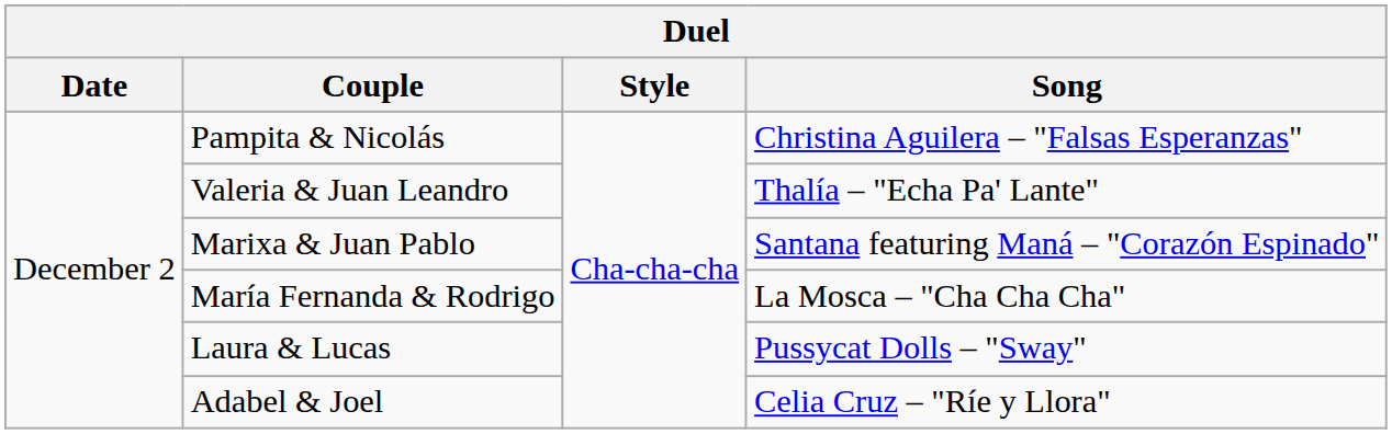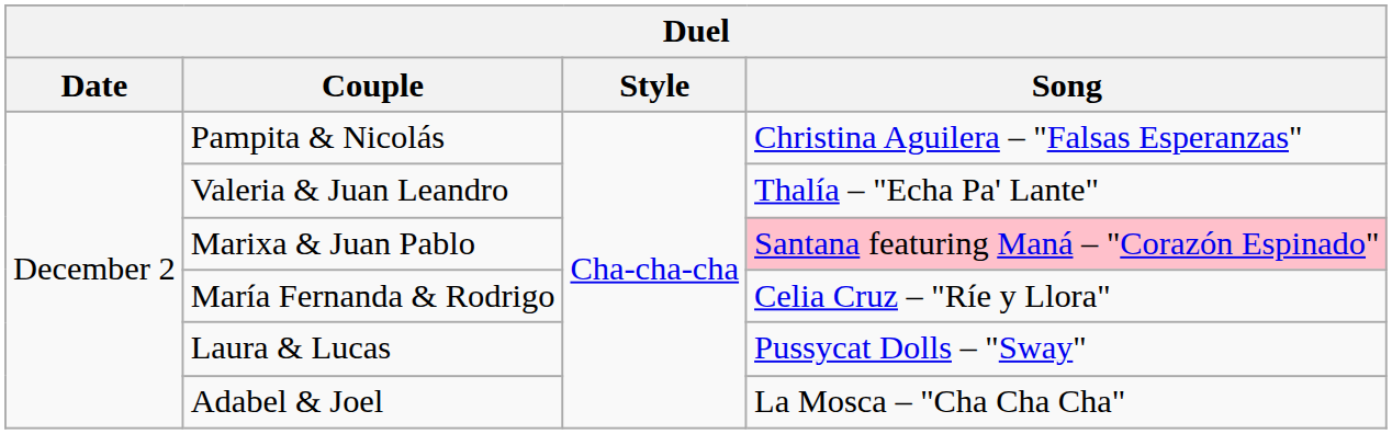 <table class="wikitable collapsible collapsed" style="text-align:center">
 <tr>
 <th colspan=10>Duel</th>
 </tr>
 <tr>
 <th>Date</th>
 <th>Couple</th>
 <th>Style</th>
 <th>Song</th>
 </tr>
 <tr>
 <td rowspan=6>December 2</td>
 <td style="text-align:left">Pampita & Nicolás</td>
 <td rowspan=6><a href='#'>Cha-cha-cha</a></td>
 <td style="text-align:left"><a href='#'>Christina Aguilera</a> – "<a href='#'>Falsas Esperanzas</a>"</td>
 </tr>
 <tr>
 <td style="text-align:left">Valeria & Juan Leandro</td>
 <td style="text-align:left"><a href='#'>Thalía</a> – "Echa Pa' Lante"</td>
 </tr>
 <tr>
 <td style="text-align:left">Marixa & Juan Pablo</td>
-<td style="text-align:left"><a href='#'>Santana</a> featuring <a href='#'>Maná</a> – "<a href='#'>Corazón Espinado</a>"</td>
+<td style="background: pink; text-align:left"><a href='#'>Santana</a> featuring <a href='#'>Maná</a> – "<a href='#'>Corazón Espinado</a>"</td>
 </tr>
 <tr>
 <td style="text-align:left">María Fernanda & Rodrigo</td>
-<td style="text-align:left">La Mosca – "Cha Cha Cha"</td>
+<td style="text-align:left"><a href='#'>Celia Cruz</a> – "Ríe y Llora"</td>
 </tr>
 <tr>
 <td style="text-align:left">Laura & Lucas</td>
 <td style="text-align:left"><a href='#'>Pussycat Dolls</a> – "<a href='#'>Sway</a>"</td>
 </tr>
 <tr>
 <td style="text-align:left">Adabel & Joel</td>
-<td style="text-align:left"><a href='#'>Celia Cruz</a> – "Ríe y Llora"</td>
+<td style="text-align:left">La Mosca – "Cha Cha Cha"</td>
 </tr>
 </table>
